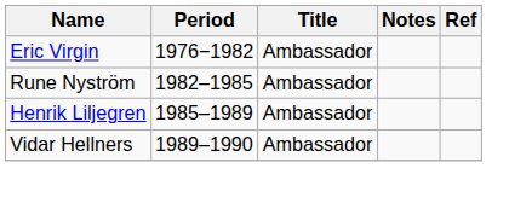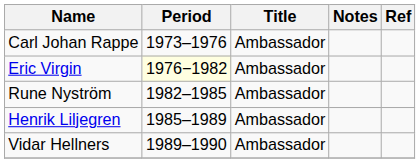 <table class="wikitable">
 <tr>
 <th>Name</th>
 <th>Period</th>
 <th>Title</th>
 <th>Notes</th>
 <th>Ref</th>
 </tr>
 <tr>
+<td>Carl Johan Rappe</td>
+<td>1973–1976</td>
+<td>Ambassador</td>
+<td></td>
+<td></td>
+</tr>
+<tr>
 <td><a href='#'>Eric Virgin</a></td>
-<td>1976−1982</td>
+<td style="background: lightyellow;">1976−1982</td>
 <td>Ambassador</td>
 <td></td>
 <td></td>
 </tr>
 <tr>
 <td>Rune Nyström</td>
 <td>1982–1985</td>
 <td>Ambassador</td>
 <td></td>
 <td></td>
 </tr>
 <tr>
 <td><a href='#'>Henrik Liljegren</a></td>
 <td>1985–1989</td>
 <td>Ambassador</td>
 <td></td>
 <td></td>
 </tr>
 <tr>
 <td>Vidar Hellners</td>
 <td>1989–1990</td>
 <td>Ambassador</td>
 <td></td>
 <td></td>
 </tr>
 <tr>
 </tr>
 </table>
